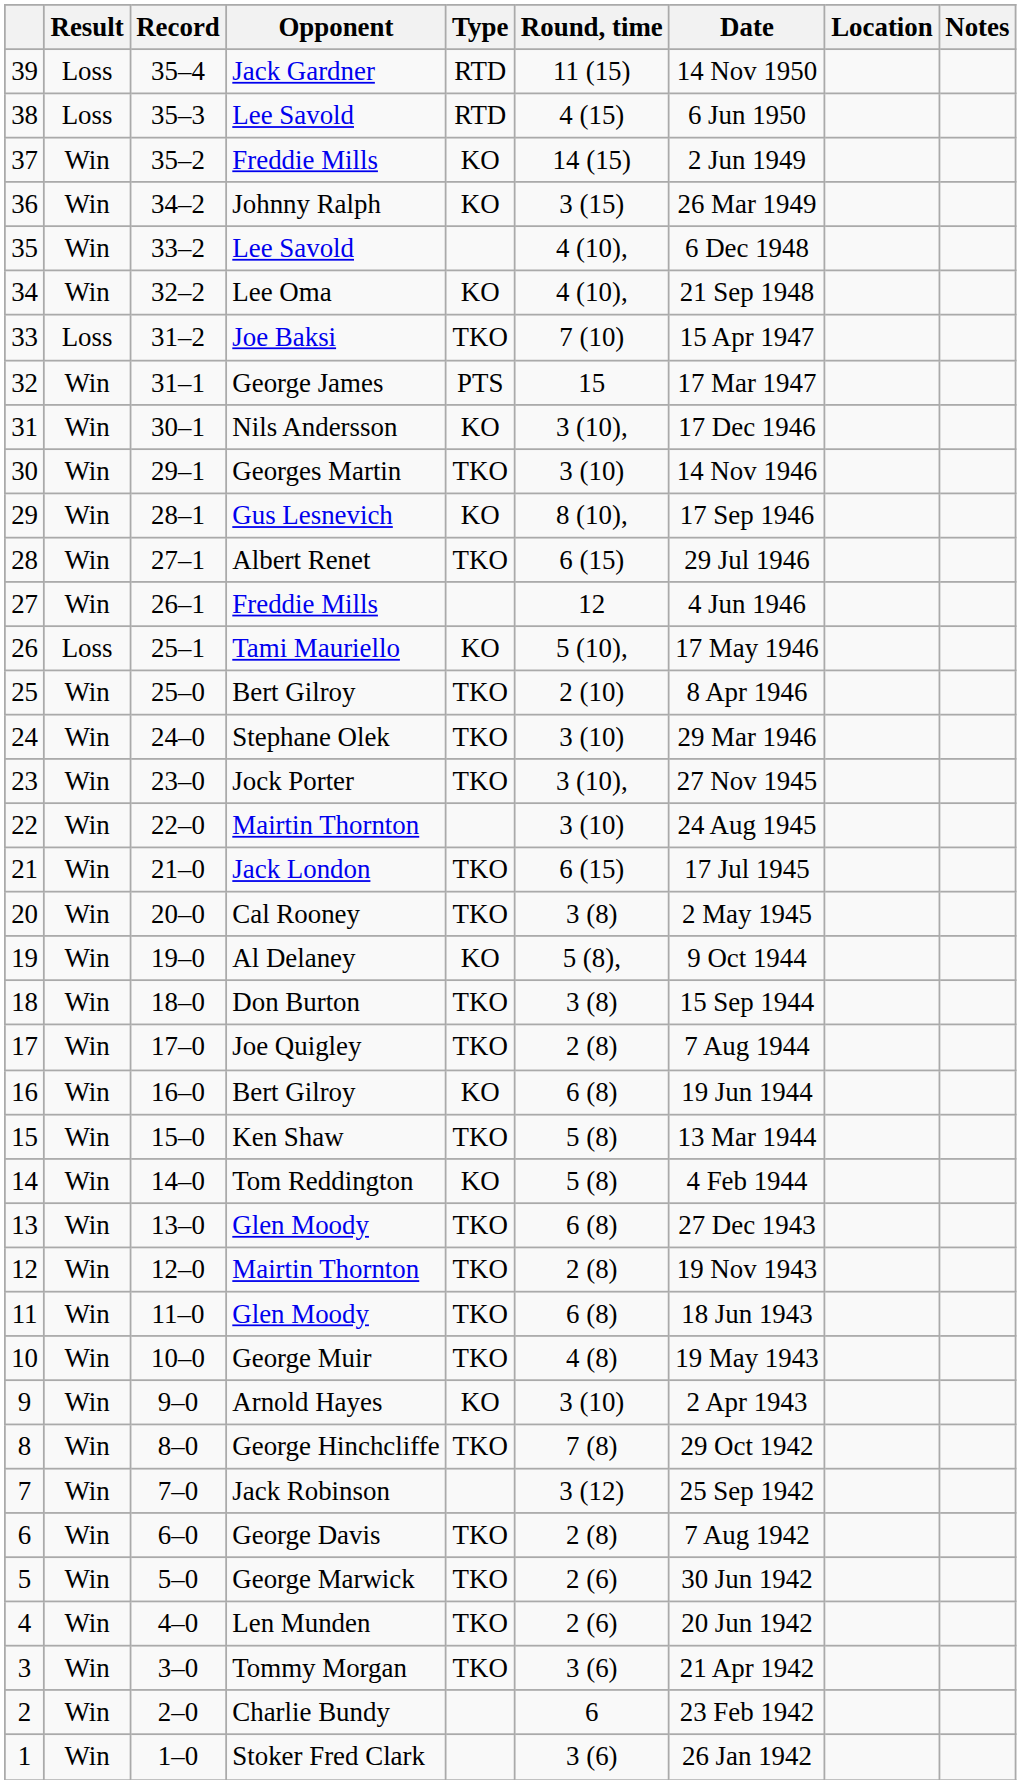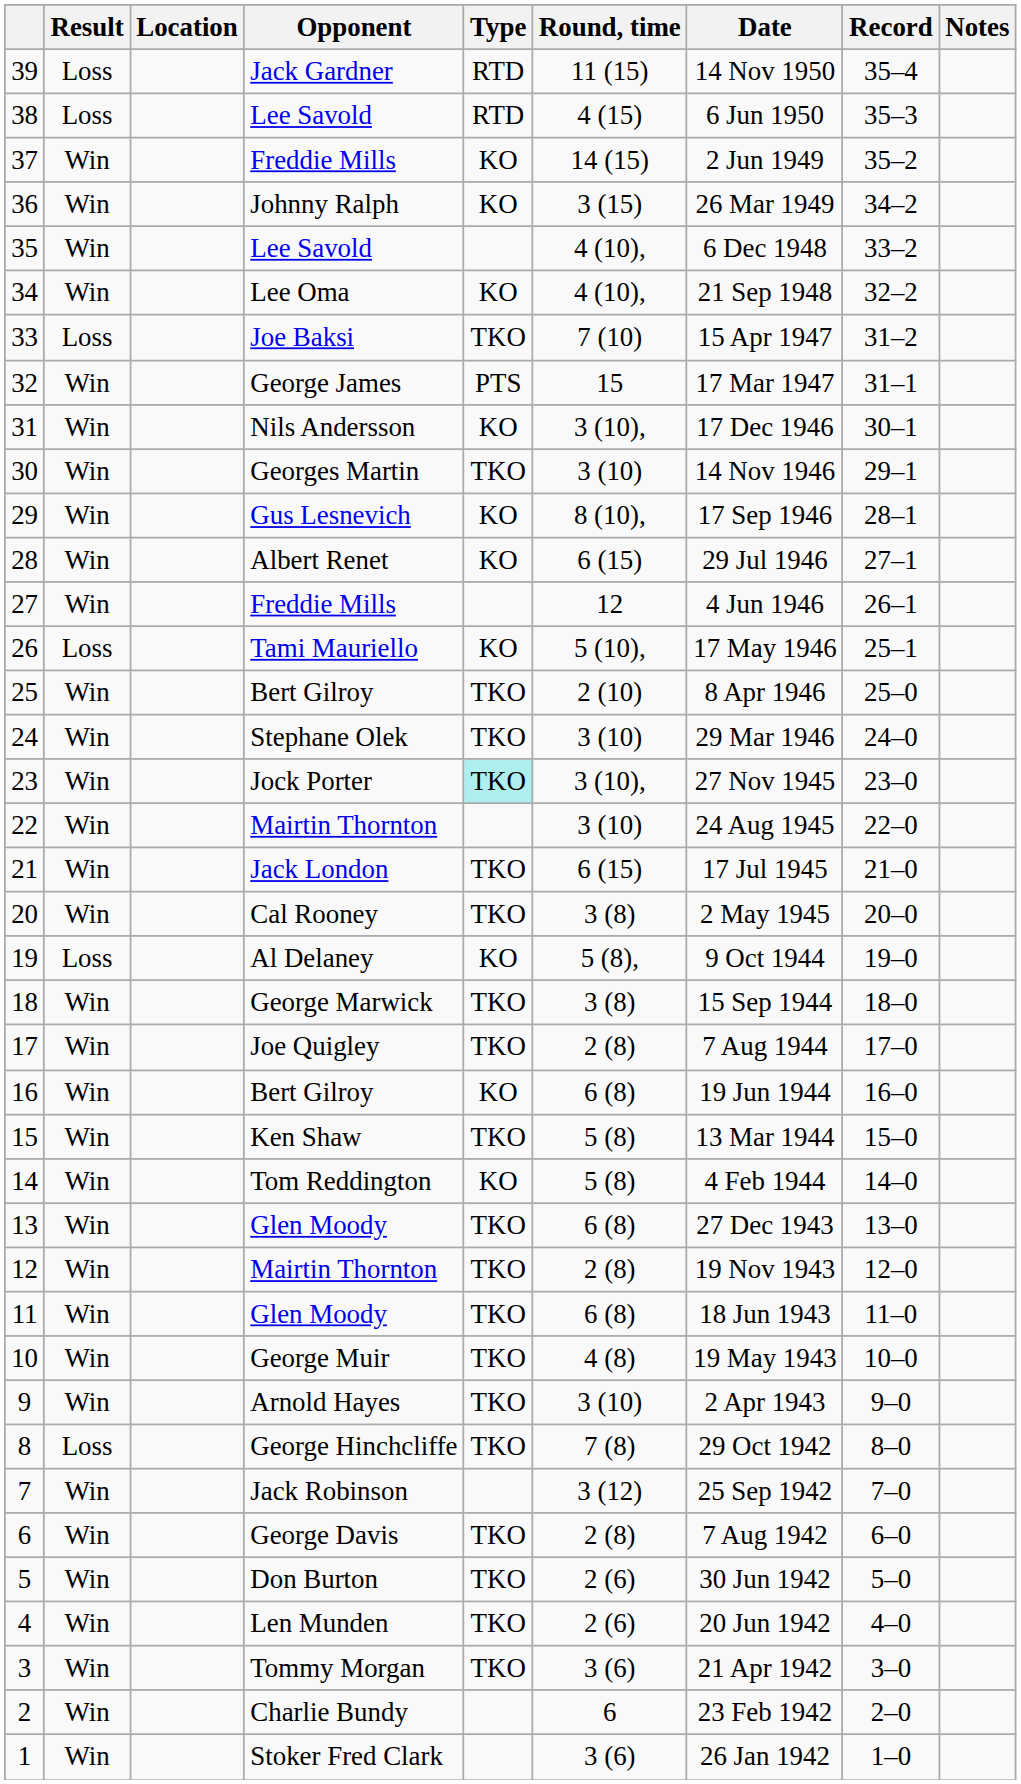 <table class="wikitable" style="text-align:center; font-size:95%">
 <tr>
 <th></th>
 <th>Result</th>
-<th>Record</th>
+<th>Location</th>
 <th>Opponent</th>
 <th>Type</th>
 <th>Round, time</th>
 <th>Date</th>
-<th>Location</th>
+<th>Record</th>
 <th>Notes</th>
 </tr>
 <tr>
 <td>39</td>
 <td>Loss</td>
-<td>35–4</td>
+<td style="text-align:left;"> </td>
 <td style="text-align:left;"> <a href='#'>Jack Gardner</a></td>
 <td>RTD</td>
 <td>11 (15)</td>
 <td>14 Nov 1950</td>
-<td style="text-align:left;"> </td>
+<td>35–4</td>
 <td style="text-align:left;"></td>
 </tr>
 <tr>
 <td>38</td>
 <td>Loss</td>
-<td>35–3</td>
+<td style="text-align:left;"> </td>
 <td style="text-align:left;"> <a href='#'>Lee Savold</a></td>
 <td>RTD</td>
 <td>4 (15)</td>
 <td>6 Jun 1950</td>
-<td style="text-align:left;"> </td>
+<td>35–3</td>
 <td style="text-align:left;"></td>
 </tr>
 <tr>
 <td>37</td>
 <td>Win</td>
-<td>35–2</td>
+<td style="text-align:left;"> </td>
 <td style="text-align:left;"> <a href='#'>Freddie Mills</a></td>
 <td>KO</td>
 <td>14 (15)</td>
 <td>2 Jun 1949</td>
-<td style="text-align:left;"> </td>
+<td>35–2</td>
 <td style="text-align:left;"></td>
 </tr>
 <tr>
 <td>36</td>
 <td>Win</td>
-<td>34–2</td>
+<td style="text-align:left;"> </td>
 <td style="text-align:left;"> Johnny Ralph</td>
 <td>KO</td>
 <td>3 (15)</td>
 <td>26 Mar 1949</td>
-<td style="text-align:left;"> </td>
+<td>34–2</td>
 <td style="text-align:left;"></td>
 </tr>
 <tr>
 <td>35</td>
 <td>Win</td>
-<td>33–2</td>
+<td style="text-align:left;"> </td>
 <td style="text-align:left;"> <a href='#'>Lee Savold</a></td>
 <td></td>
 <td>4 (10), </td>
 <td>6 Dec 1948</td>
-<td style="text-align:left;"> </td>
+<td>33–2</td>
 <td style="text-align:left;"></td>
 </tr>
 <tr>
 <td>34</td>
 <td>Win</td>
-<td>32–2</td>
+<td style="text-align:left;"> </td>
 <td style="text-align:left;"> Lee Oma</td>
 <td>KO</td>
 <td>4 (10), </td>
 <td>21 Sep 1948</td>
-<td style="text-align:left;"> </td>
+<td>32–2</td>
 <td style="text-align:left;"></td>
 </tr>
 <tr>
 <td>33</td>
 <td>Loss</td>
-<td>31–2</td>
+<td style="text-align:left;"> </td>
 <td style="text-align:left;"> <a href='#'>Joe Baksi</a></td>
 <td>TKO</td>
 <td>7 (10)</td>
 <td>15 Apr 1947</td>
-<td style="text-align:left;"> </td>
+<td>31–2</td>
 <td style="text-align:left;"></td>
 </tr>
 <tr>
 <td>32</td>
 <td>Win</td>
-<td>31–1</td>
+<td style="text-align:left;"> </td>
 <td style="text-align:left;"> George James</td>
 <td>PTS</td>
 <td>15</td>
 <td>17 Mar 1947</td>
-<td style="text-align:left;"> </td>
+<td>31–1</td>
 <td style="text-align:left;"></td>
 </tr>
 <tr>
 <td>31</td>
 <td>Win</td>
-<td>30–1</td>
+<td style="text-align:left;"> </td>
 <td style="text-align:left;"> Nils Andersson</td>
 <td>KO</td>
 <td>3 (10), </td>
 <td>17 Dec 1946</td>
-<td style="text-align:left;"> </td>
+<td>30–1</td>
 <td style="text-align:left;"></td>
 </tr>
 <tr>
 <td>30</td>
 <td>Win</td>
-<td>29–1</td>
+<td style="text-align:left;"> </td>
 <td style="text-align:left;"> Georges Martin</td>
 <td>TKO</td>
 <td>3 (10)</td>
 <td>14 Nov 1946</td>
-<td style="text-align:left;"> </td>
+<td>29–1</td>
 <td style="text-align:left;"></td>
 </tr>
 <tr>
 <td>29</td>
 <td>Win</td>
-<td>28–1</td>
+<td style="text-align:left;"> </td>
 <td style="text-align:left;"> <a href='#'>Gus Lesnevich</a></td>
 <td>KO</td>
 <td>8 (10), </td>
 <td>17 Sep 1946</td>
-<td style="text-align:left;"> </td>
+<td>28–1</td>
 <td style="text-align:left;"></td>
 </tr>
 <tr>
 <td>28</td>
 <td>Win</td>
-<td>27–1</td>
+<td style="text-align:left;"> </td>
 <td style="text-align:left;"> Albert Renet</td>
-<td>TKO</td>
+<td>KO</td>
 <td>6 (15)</td>
 <td>29 Jul 1946</td>
-<td style="text-align:left;"> </td>
+<td>27–1</td>
 <td style="text-align:left;"></td>
 </tr>
 <tr>
 <td>27</td>
 <td>Win</td>
-<td>26–1</td>
+<td style="text-align:left;"> </td>
 <td style="text-align:left;"> <a href='#'>Freddie Mills</a></td>
 <td></td>
 <td>12</td>
 <td>4 Jun 1946</td>
-<td style="text-align:left;"> </td>
+<td>26–1</td>
 <td></td>
 </tr>
 <tr>
 <td>26</td>
 <td>Loss</td>
-<td>25–1</td>
+<td style="text-align:left;"> </td>
 <td style="text-align:left;"> <a href='#'>Tami Mauriello</a></td>
 <td>KO</td>
 <td>5 (10), </td>
 <td>17 May 1946</td>
-<td style="text-align:left;"> </td>
+<td>25–1</td>
 <td style="text-align:left;"></td>
 </tr>
 <tr>
 <td>25</td>
 <td>Win</td>
-<td>25–0</td>
+<td style="text-align:left;"> </td>
 <td style="text-align:left;"> Bert Gilroy</td>
 <td>TKO</td>
 <td>2 (10)</td>
 <td>8 Apr 1946</td>
-<td style="text-align:left;"> </td>
+<td>25–0</td>
 <td></td>
 </tr>
 <tr>
 <td>24</td>
 <td>Win</td>
-<td>24–0</td>
+<td style="text-align:left;"> </td>
 <td style="text-align:left;"> Stephane Olek</td>
 <td>TKO</td>
 <td>3 (10)</td>
 <td>29 Mar 1946</td>
-<td style="text-align:left;"> </td>
+<td>24–0</td>
 <td></td>
 </tr>
 <tr>
 <td>23</td>
 <td>Win</td>
-<td>23–0</td>
+<td style="text-align:left;"> </td>
 <td style="text-align:left;"> Jock Porter</td>
-<td>TKO</td>
+<td style="background: paleturquoise;">TKO</td>
 <td>3 (10), </td>
 <td>27 Nov 1945</td>
-<td style="text-align:left;"> </td>
+<td>23–0</td>
 <td></td>
 </tr>
 <tr>
 <td>22</td>
 <td>Win</td>
-<td>22–0</td>
+<td style="text-align:left;"> </td>
 <td style="text-align:left;"> <a href='#'>Mairtin Thornton</a></td>
 <td></td>
 <td>3 (10)</td>
 <td>24 Aug 1945</td>
-<td style="text-align:left;"> </td>
+<td>22–0</td>
 <td style="text-align:left;"></td>
 </tr>
 <tr>
 <td>21</td>
 <td>Win</td>
-<td>21–0</td>
+<td style="text-align:left;"> </td>
 <td style="text-align:left;"> <a href='#'>Jack London</a></td>
 <td>TKO</td>
 <td>6 (15)</td>
 <td>17 Jul 1945</td>
-<td style="text-align:left;"> </td>
+<td>21–0</td>
 <td style="text-align:left;"></td>
 </tr>
 <tr>
 <td>20</td>
 <td>Win</td>
-<td>20–0</td>
+<td style="text-align:left;"> </td>
 <td style="text-align:left;"> Cal Rooney</td>
 <td>TKO</td>
 <td>3 (8)</td>
 <td>2 May 1945</td>
-<td style="text-align:left;"> </td>
+<td>20–0</td>
 <td style="text-align:left;"></td>
 </tr>
 <tr>
 <td>19</td>
-<td>Win</td>
-<td>19–0</td>
+<td>Loss</td>
+<td style="text-align:left;"> </td>
 <td style="text-align:left;"> Al Delaney</td>
 <td>KO</td>
 <td>5 (8), </td>
 <td>9 Oct 1944</td>
-<td style="text-align:left;"> </td>
+<td>19–0</td>
 <td></td>
 </tr>
 <tr>
 <td>18</td>
 <td>Win</td>
-<td>18–0</td>
-<td style="text-align:left;"> Don Burton</td>
+<td style="text-align:left;"> </td>
+<td style="text-align:left;"> George Marwick</td>
 <td>TKO</td>
 <td>3 (8)</td>
 <td>15 Sep 1944</td>
-<td style="text-align:left;"> </td>
+<td>18–0</td>
 <td></td>
 </tr>
 <tr>
 <td>17</td>
 <td>Win</td>
-<td>17–0</td>
+<td style="text-align:left;"> </td>
 <td style="text-align:left;"> Joe Quigley</td>
 <td>TKO</td>
 <td>2 (8)</td>
 <td>7 Aug 1944</td>
-<td style="text-align:left;"> </td>
+<td>17–0</td>
 <td></td>
 </tr>
 <tr>
 <td>16</td>
 <td>Win</td>
-<td>16–0</td>
+<td style="text-align:left;"> </td>
 <td style="text-align:left;"> Bert Gilroy</td>
 <td>KO</td>
 <td>6 (8)</td>
 <td>19 Jun 1944</td>
-<td style="text-align:left;"> </td>
+<td>16–0</td>
 <td></td>
 </tr>
 <tr>
 <td>15</td>
 <td>Win</td>
-<td>15–0</td>
+<td style="text-align:left;"> </td>
 <td style="text-align:left;"> Ken Shaw</td>
 <td>TKO</td>
 <td>5 (8)</td>
 <td>13 Mar 1944</td>
-<td style="text-align:left;"> </td>
+<td>15–0</td>
 <td></td>
 </tr>
 <tr>
 <td>14</td>
 <td>Win</td>
-<td>14–0</td>
+<td style="text-align:left;"> </td>
 <td style="text-align:left;"> Tom Reddington</td>
 <td>KO</td>
 <td>5 (8)</td>
 <td>4 Feb 1944</td>
-<td style="text-align:left;"> </td>
+<td>14–0</td>
 <td></td>
 </tr>
 <tr>
 <td>13</td>
 <td>Win</td>
-<td>13–0</td>
+<td style="text-align:left;"> </td>
 <td style="text-align:left;"> <a href='#'>Glen Moody</a></td>
 <td>TKO</td>
 <td>6 (8)</td>
 <td>27 Dec 1943</td>
-<td style="text-align:left;"> </td>
+<td>13–0</td>
 <td></td>
 </tr>
 <tr>
 <td>12</td>
 <td>Win</td>
-<td>12–0</td>
+<td style="text-align:left;"> </td>
 <td style="text-align:left;"> <a href='#'>Mairtin Thornton</a></td>
 <td>TKO</td>
 <td>2 (8)</td>
 <td>19 Nov 1943</td>
-<td style="text-align:left;"> </td>
+<td>12–0</td>
 <td></td>
 </tr>
 <tr>
 <td>11</td>
 <td>Win</td>
-<td>11–0</td>
+<td style="text-align:left;"> </td>
 <td style="text-align:left;"> <a href='#'>Glen Moody</a></td>
 <td>TKO</td>
 <td>6 (8)</td>
 <td>18 Jun 1943</td>
-<td style="text-align:left;"> </td>
+<td>11–0</td>
 <td></td>
 </tr>
 <tr>
 <td>10</td>
 <td>Win</td>
-<td>10–0</td>
+<td style="text-align:left;"> </td>
 <td style="text-align:left;"> George Muir</td>
 <td>TKO</td>
 <td>4 (8)</td>
 <td>19 May 1943</td>
-<td style="text-align:left;"> </td>
+<td>10–0</td>
 <td></td>
 </tr>
 <tr>
 <td>9</td>
 <td>Win</td>
-<td>9–0</td>
+<td style="text-align:left;"> </td>
 <td style="text-align:left;"> Arnold Hayes</td>
-<td>KO</td>
+<td>TKO</td>
 <td>3 (10)</td>
 <td>2 Apr 1943</td>
-<td style="text-align:left;"> </td>
+<td>9–0</td>
 <td></td>
 </tr>
 <tr>
 <td>8</td>
-<td>Win</td>
-<td>8–0</td>
+<td>Loss</td>
+<td style="text-align:left;"> </td>
 <td style="text-align:left;"> George Hinchcliffe</td>
 <td>TKO</td>
 <td>7 (8)</td>
 <td>29 Oct 1942</td>
-<td style="text-align:left;"> </td>
+<td>8–0</td>
 <td></td>
 </tr>
 <tr>
 <td>7</td>
 <td>Win</td>
-<td>7–0</td>
+<td style="text-align:left;"> </td>
 <td style="text-align:left;"> Jack Robinson</td>
 <td></td>
 <td>3 (12)</td>
 <td>25 Sep 1942</td>
-<td style="text-align:left;"> </td>
+<td>7–0</td>
 <td style="text-align:left;"></td>
 </tr>
 <tr>
 <td>6</td>
 <td>Win</td>
-<td>6–0</td>
+<td style="text-align:left;"> </td>
 <td style="text-align:left;"> George Davis</td>
 <td>TKO</td>
 <td>2 (8)</td>
 <td>7 Aug 1942</td>
-<td style="text-align:left;"> </td>
+<td>6–0</td>
 <td></td>
 </tr>
 <tr>
 <td>5</td>
 <td>Win</td>
-<td>5–0</td>
-<td style="text-align:left;"> George Marwick</td>
+<td style="text-align:left;"> </td>
+<td style="text-align:left;"> Don Burton</td>
 <td>TKO</td>
 <td>2 (6)</td>
 <td>30 Jun 1942</td>
-<td style="text-align:left;"> </td>
+<td>5–0</td>
 <td></td>
 </tr>
 <tr>
 <td>4</td>
 <td>Win</td>
-<td>4–0</td>
+<td style="text-align:left;"> </td>
 <td style="text-align:left;"> Len Munden</td>
 <td>TKO</td>
 <td>2 (6)</td>
 <td>20 Jun 1942</td>
-<td style="text-align:left;"> </td>
+<td>4–0</td>
 <td></td>
 </tr>
 <tr>
 <td>3</td>
 <td>Win</td>
-<td>3–0</td>
+<td style="text-align:left;"> </td>
 <td style="text-align:left;"> Tommy Morgan</td>
 <td>TKO</td>
 <td>3 (6)</td>
 <td>21 Apr 1942</td>
-<td style="text-align:left;"> </td>
+<td>3–0</td>
 <td></td>
 </tr>
 <tr>
 <td>2</td>
 <td>Win</td>
-<td>2–0</td>
+<td style="text-align:left;"> </td>
 <td style="text-align:left;"> Charlie Bundy</td>
 <td></td>
 <td>6</td>
 <td>23 Feb 1942</td>
-<td style="text-align:left;"> </td>
+<td>2–0</td>
 <td></td>
 </tr>
 <tr>
 <td>1</td>
 <td>Win</td>
-<td>1–0</td>
+<td style="text-align:left;"> </td>
 <td style="text-align:left;"> Stoker Fred Clark</td>
 <td></td>
 <td>3 (6)</td>
 <td>26 Jan 1942</td>
-<td style="text-align:left;"> </td>
+<td>1–0</td>
 <td></td>
 </tr>
 </table>
